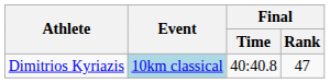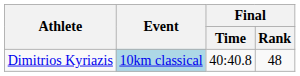 <table class="wikitable">
 <tr>
 <th rowspan="2">Athlete</th>
 <th rowspan="2">Event</th>
 <th colspan="2">Final</th>
 </tr>
 <tr>
 <th>Time</th>
 <th>Rank</th>
 </tr>
 <tr>
 <td rowspan="1"><a href='#'>Dimitrios Kyriazis</a></td>
 <td style="background: lightblue;"><a href='#'>10km classical</a></td>
 <td align="center">40:40.8</td>
-<td align="center">47</td>
+<td align="center">48</td>
 </tr>
 </table>
